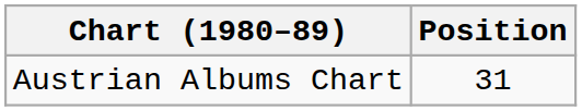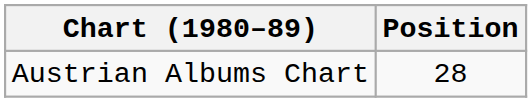 <table class="wikitable" style="text-align:center;">
 <tr>
 <th>Chart (1980–89)</th>
 <th>Position</th>
 </tr>
 <tr>
 <td style="text-align:left;">Austrian Albums Chart</td>
-<td>31</td>
+<td>28</td>
 </tr>
 </table>
